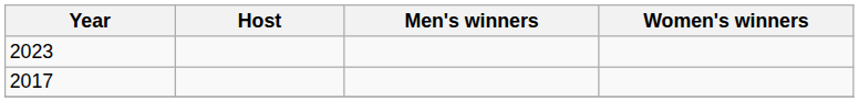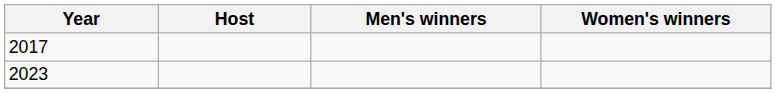 <table class="wikitable sortable" style="font-size:90%; width: 100%; text-align: left;">
 <tr>
 <th width=10%>Year</th>
 <th width=10%>Host</th>
 <th width=15%>Men's winners</th>
 <th width=15%>Women's winners</th>
 </tr>
 <tr>
-<td>2023</td>
+<td>2017</td>
 <td></td>
 <td></td>
 <td></td>
 </tr>
 <tr>
-<td>2017</td>
+<td>2023</td>
 <td></td>
 <td></td>
 <td></td>
 </tr>
 <tr>
 </tr>
 </table>
